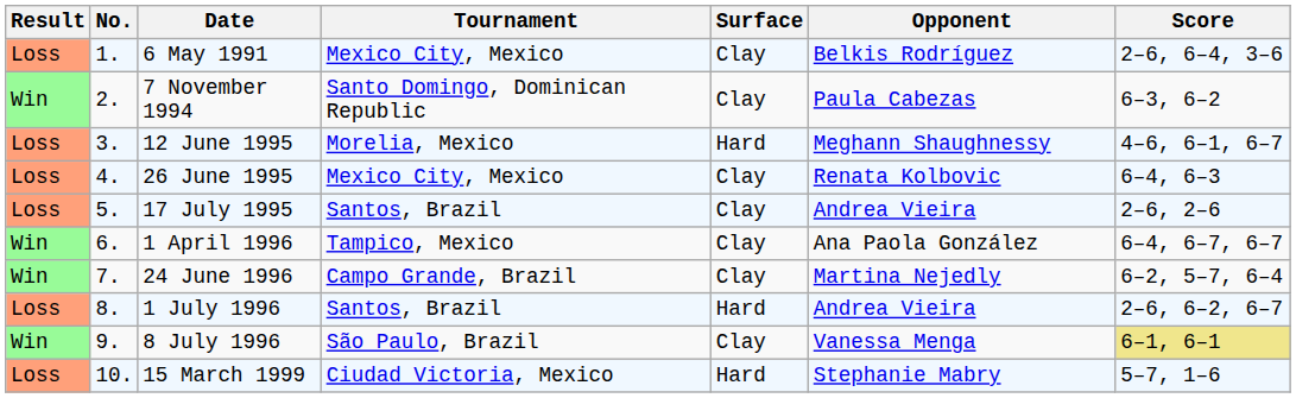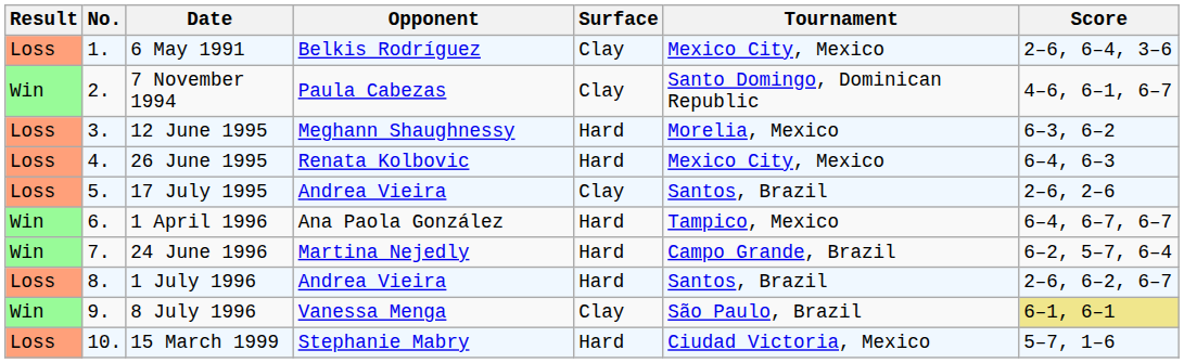 <table class="sortable wikitable" style="font-size:97%;">
 <tr>
 <th>Result</th>
 <th>No.</th>
 <th width=105>Date</th>
+<th width=180>Opponent</th>
+<th width=50>Surface</th>
 <th width=230>Tournament</th>
-<th width=50>Surface</th>
-<th width=180>Opponent</th>
 <th width=100>Score</th>
 </tr>
 <tr style="background:#f0f8ff;">
 <td style="background:#ffa07a;">Loss</td>
 <td>1.</td>
 <td>6 May 1991</td>
+<td> <a href='#'>Belkis Rodríguez</a></td>
+<td>Clay</td>
 <td><a href='#'>Mexico City</a>, Mexico</td>
-<td>Clay</td>
-<td> <a href='#'>Belkis Rodríguez</a></td>
 <td>2–6, 6–4, 3–6</td>
 </tr>
 <tr>
 <td style="background:#98fb98;">Win</td>
 <td>2.</td>
 <td>7 November 1994</td>
+<td> <a href='#'>Paula Cabezas</a></td>
+<td>Clay</td>
 <td><a href='#'>Santo Domingo</a>, Dominican Republic</td>
-<td>Clay</td>
-<td> <a href='#'>Paula Cabezas</a></td>
-<td>6–3, 6–2</td>
+<td>4–6, 6–1, 6–7</td>
 </tr>
 <tr style="background:#f0f8ff;">
 <td style="background:#ffa07a;">Loss</td>
 <td>3.</td>
 <td>12 June 1995</td>
+<td> <a href='#'>Meghann Shaughnessy</a></td>
+<td>Hard</td>
 <td><a href='#'>Morelia</a>, Mexico</td>
-<td>Hard</td>
-<td> <a href='#'>Meghann Shaughnessy</a></td>
-<td>4–6, 6–1, 6–7</td>
+<td>6–3, 6–2</td>
 </tr>
 <tr style="background:#f0f8ff;">
 <td style="background:#ffa07a;">Loss</td>
 <td>4.</td>
 <td>26 June 1995</td>
+<td> <a href='#'>Renata Kolbovic</a></td>
+<td>Hard</td>
 <td><a href='#'>Mexico City</a>, Mexico</td>
-<td>Clay</td>
-<td> <a href='#'>Renata Kolbovic</a></td>
 <td>6–4, 6–3</td>
 </tr>
 <tr style="background:#f0f8ff;">
 <td style="background:#ffa07a;">Loss</td>
 <td>5.</td>
 <td>17 July 1995</td>
+<td> <a href='#'>Andrea Vieira</a></td>
+<td>Clay</td>
 <td><a href='#'>Santos</a>, Brazil</td>
-<td>Clay</td>
-<td> <a href='#'>Andrea Vieira</a></td>
 <td>2–6, 2–6</td>
 </tr>
 <tr>
 <td style="background:#98fb98;">Win</td>
 <td>6.</td>
 <td>1 April 1996</td>
+<td> Ana Paola González</td>
+<td>Hard</td>
 <td><a href='#'>Tampico</a>, Mexico</td>
-<td>Clay</td>
-<td> Ana Paola González</td>
 <td>6–4, 6–7, 6–7</td>
 </tr>
 <tr>
 <td style="background:#98fb98;">Win</td>
 <td>7.</td>
 <td>24 June 1996</td>
+<td> <a href='#'>Martina Nejedly</a></td>
+<td>Hard</td>
 <td><a href='#'>Campo Grande</a>, Brazil</td>
-<td>Clay</td>
-<td> <a href='#'>Martina Nejedly</a></td>
 <td>6–2, 5–7, 6–4</td>
 </tr>
 <tr style="background:#f0f8ff;">
 <td style="background:#ffa07a;">Loss</td>
 <td>8.</td>
 <td>1 July 1996</td>
+<td> <a href='#'>Andrea Vieira</a></td>
+<td>Hard</td>
 <td><a href='#'>Santos</a>, Brazil</td>
-<td>Hard</td>
-<td> <a href='#'>Andrea Vieira</a></td>
 <td>2–6, 6–2, 6–7</td>
 </tr>
 <tr>
 <td style="background:#98fb98;">Win</td>
 <td>9.</td>
 <td>8 July 1996</td>
+<td> <a href='#'>Vanessa Menga</a></td>
+<td>Clay</td>
 <td><a href='#'>São Paulo</a>, Brazil</td>
-<td>Clay</td>
-<td> <a href='#'>Vanessa Menga</a></td>
 <td style="background: khaki;">6–1, 6–1</td>
 </tr>
 <tr style="background:#f0f8ff;">
 <td style="background:#ffa07a;">Loss</td>
 <td>10.</td>
 <td>15 March 1999</td>
+<td> <a href='#'>Stephanie Mabry</a></td>
+<td>Hard</td>
 <td><a href='#'>Ciudad Victoria</a>, Mexico</td>
-<td>Hard</td>
-<td> <a href='#'>Stephanie Mabry</a></td>
 <td>5–7, 1–6</td>
 </tr>
 </table>
